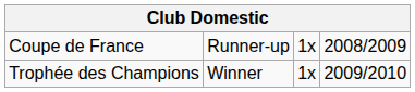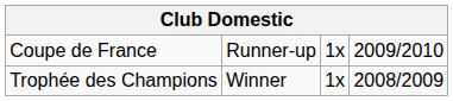 <table class="wikitable">
 <tr>
 <th colspan="4">Club Domestic</th>
 </tr>
 <tr>
 <td>Coupe de France</td>
 <td>Runner-up</td>
 <td>1x</td>
-<td>2008/2009</td>
+<td>2009/2010</td>
 </tr>
 <tr>
 <td>Trophée des Champions</td>
 <td>Winner</td>
 <td>1x</td>
-<td>2009/2010</td>
+<td>2008/2009</td>
 </tr>
 </table>
